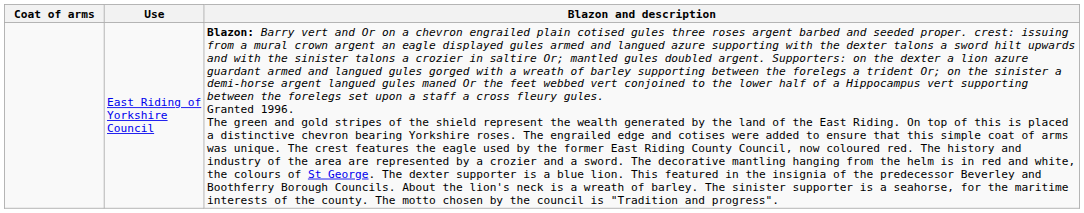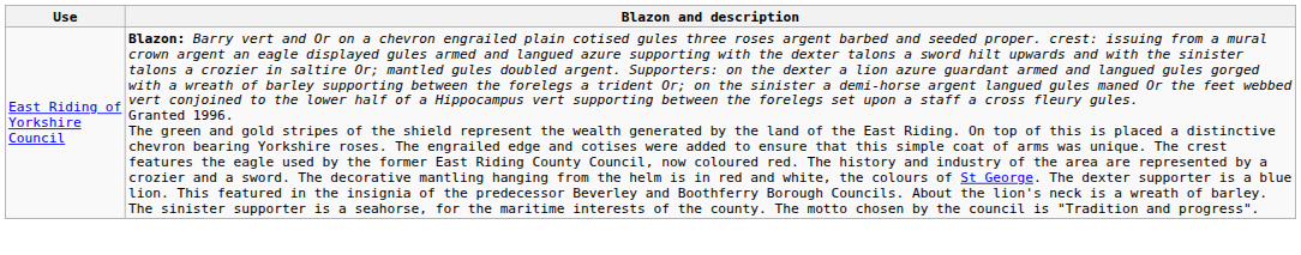 <table class="wikitable">
 <tr>
-<th width="110">Coat of arms</th>
 <th width="110">Use</th>
 <th>Blazon and description</th>
 </tr>
 <tr>
-<td></td>
 <td><a href='#'>East Riding of Yorkshire Council</a></td>
 <td><strong>Blazon:</strong> <em>Barry vert and Or on a chevron engrailed plain cotised gules three roses argent barbed and seeded proper. crest: issuing from a mural crown argent an eagle displayed gules armed and langued azure supporting with the dexter talons a sword hilt upwards and with the sinister talons a crozier in saltire Or; mantled gules doubled argent. Supporters: on the dexter a lion azure guardant armed and langued gules gorged with a wreath of barley supporting between the forelegs a trident Or; on the sinister a demi-horse argent langued gules maned Or the feet webbed vert conjoined to the lower half of a Hippocampus vert supporting between the forelegs set upon a staff a cross fleury gules.</em><br>Granted 1996.<br>The green and gold stripes of the shield represent the wealth generated by the land of the East Riding. On top of this is placed a distinctive chevron bearing Yorkshire roses. The engrailed edge and cotises were added to ensure that this simple coat of arms was unique. The crest features the eagle used by the former East Riding County Council, now coloured red. The history and industry of the area are represented by a crozier and a sword. The decorative mantling hanging from the helm is in red and white, the colours of <a href='#'>St George</a>. The dexter supporter is a blue lion. This featured in the insignia of the predecessor Beverley and Boothferry Borough Councils. About the lion's neck is a wreath of barley. The sinister supporter is a seahorse, for the maritime interests of the county. The motto chosen by the council is "Tradition and progress".</td>
 </tr>
 </table>
